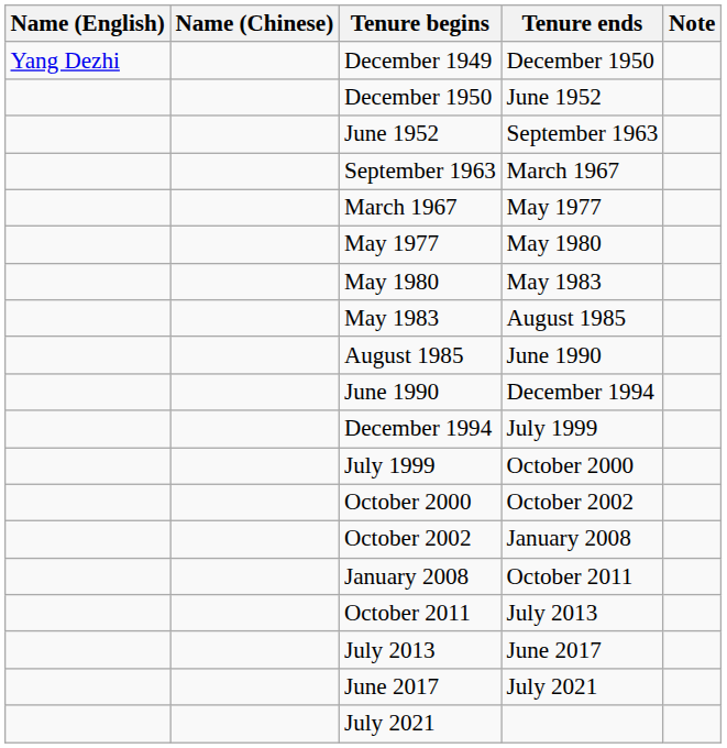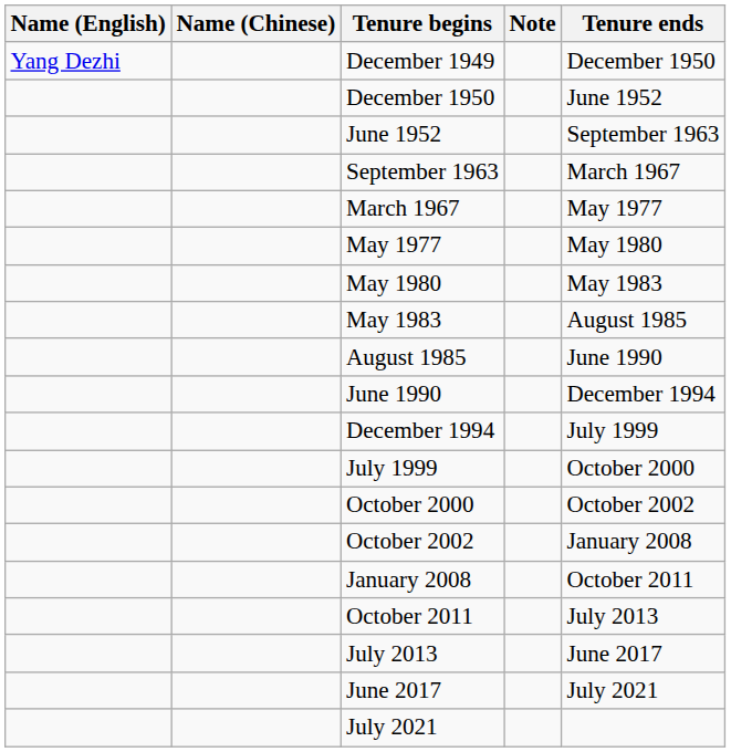 <table class="wikitable">
 <tr>
 <th>Name (English)</th>
 <th>Name (Chinese)</th>
 <th>Tenure begins</th>
+<th>Note</th>
 <th>Tenure ends</th>
-<th>Note</th>
 </tr>
 <tr>
 <td><a href='#'>Yang Dezhi</a></td>
 <td></td>
 <td>December 1949</td>
+<td></td>
 <td>December 1950</td>
-<td></td>
 </tr>
 <tr>
 <td></td>
 <td></td>
 <td>December 1950</td>
+<td></td>
 <td>June 1952</td>
-<td></td>
 </tr>
 <tr>
 <td></td>
 <td></td>
 <td>June 1952</td>
+<td></td>
 <td>September 1963</td>
-<td></td>
 </tr>
 <tr>
 <td></td>
 <td></td>
 <td>September 1963</td>
+<td></td>
 <td>March 1967</td>
-<td></td>
 </tr>
 <tr>
 <td></td>
 <td></td>
 <td>March 1967</td>
+<td></td>
 <td>May 1977</td>
-<td></td>
 </tr>
 <tr>
 <td></td>
 <td></td>
 <td>May 1977</td>
+<td></td>
 <td>May 1980</td>
-<td></td>
 </tr>
 <tr>
 <td></td>
 <td></td>
 <td>May 1980</td>
+<td></td>
 <td>May 1983</td>
-<td></td>
 </tr>
 <tr>
 <td></td>
 <td></td>
 <td>May 1983</td>
+<td></td>
 <td>August 1985</td>
-<td></td>
 </tr>
 <tr>
 <td></td>
 <td></td>
 <td>August 1985</td>
+<td></td>
 <td>June 1990</td>
-<td></td>
 </tr>
 <tr>
 <td></td>
 <td></td>
 <td>June 1990</td>
+<td></td>
 <td>December 1994</td>
-<td></td>
 </tr>
 <tr>
 <td></td>
 <td></td>
 <td>December 1994</td>
+<td></td>
 <td>July 1999</td>
-<td></td>
 </tr>
 <tr>
 <td></td>
 <td></td>
 <td>July 1999</td>
+<td></td>
 <td>October 2000</td>
-<td></td>
 </tr>
 <tr>
 <td></td>
 <td></td>
 <td>October 2000</td>
+<td></td>
 <td>October 2002</td>
-<td></td>
 </tr>
 <tr>
 <td></td>
 <td></td>
 <td>October 2002</td>
+<td></td>
 <td>January 2008</td>
-<td></td>
 </tr>
 <tr>
 <td></td>
 <td></td>
 <td>January 2008</td>
+<td></td>
 <td>October 2011</td>
-<td></td>
 </tr>
 <tr>
 <td></td>
 <td></td>
 <td>October 2011</td>
+<td></td>
 <td>July 2013</td>
-<td></td>
 </tr>
 <tr>
 <td></td>
 <td></td>
 <td>July 2013</td>
+<td></td>
 <td>June 2017</td>
-<td></td>
 </tr>
 <tr>
 <td></td>
 <td></td>
 <td>June 2017</td>
+<td></td>
 <td>July 2021</td>
-<td></td>
 </tr>
 <tr>
 <td></td>
 <td></td>
 <td>July 2021</td>
 <td></td>
 <td></td>
 </tr>
 </table>
